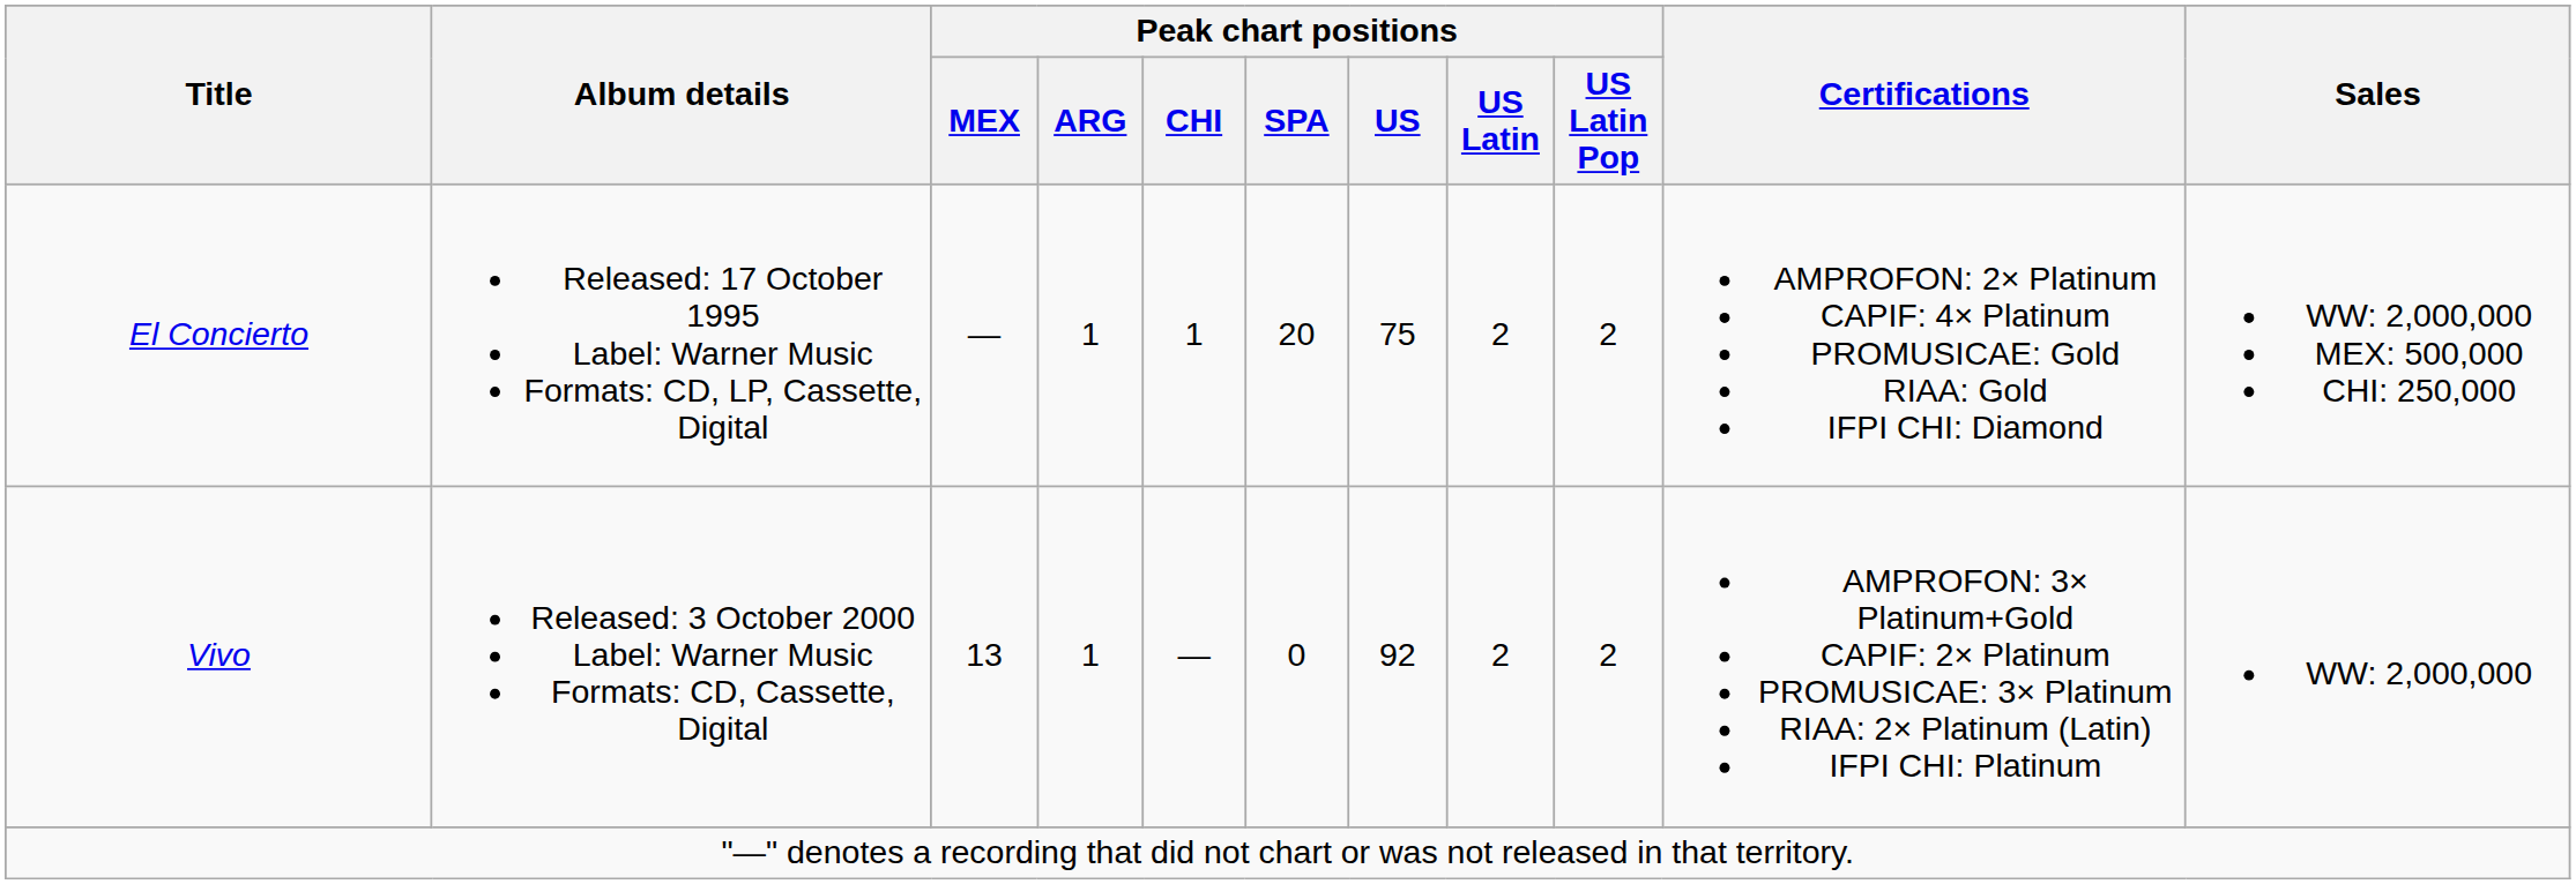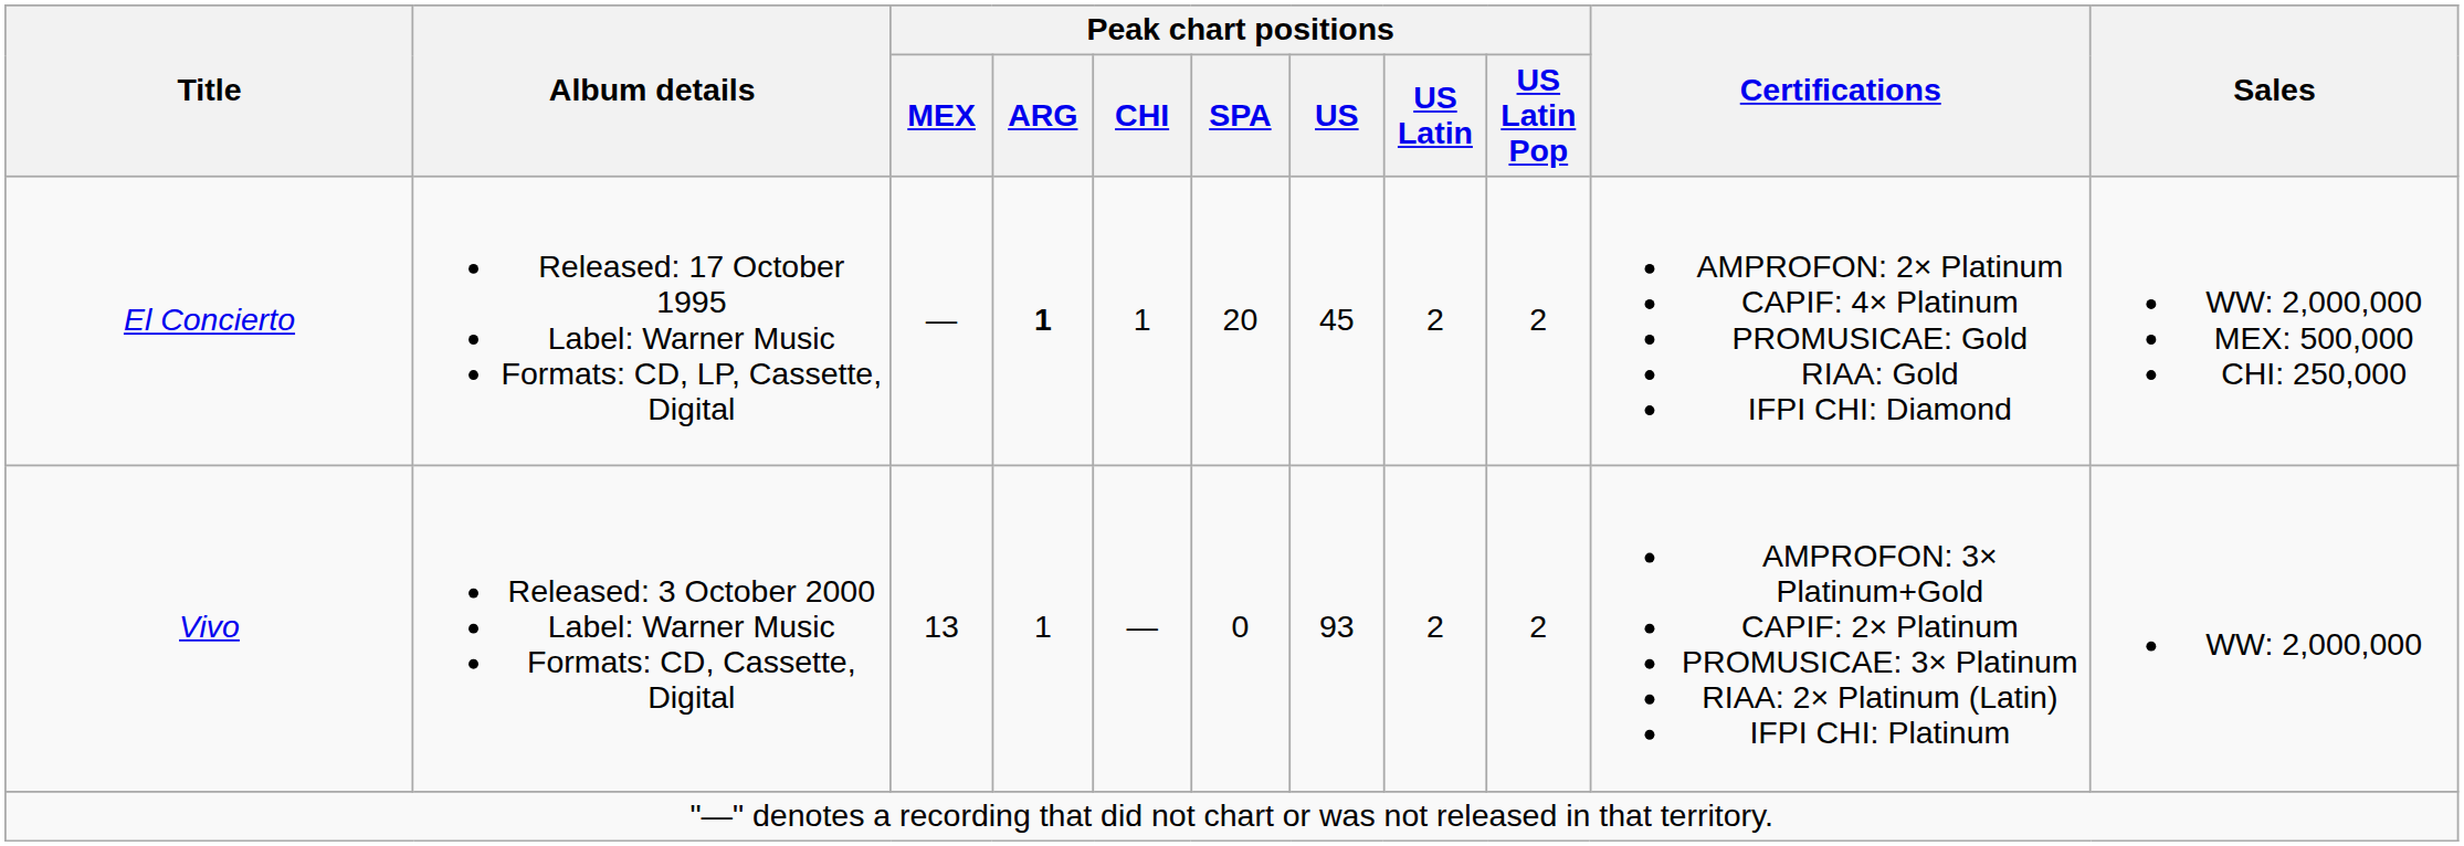 <table class="wikitable plainrowheaders" style="text-align:center;">
 <tr>
 <th scope="col" rowspan="2" style="width:16em;">Title</th>
 <th scope="col" rowspan="2" style="width:18em;">Album details</th>
 <th scope="col" colspan="7">Peak chart positions</th>
 <th scope="col" rowspan="2" style="width:18em;"><a href='#'>Certifications</a></th>
 <th scope="col" rowspan="2" style="width:13em;">Sales</th>
 </tr>
 <tr>
 <th scope="col" style="width:3em;font-size:100%;"><a href='#'>MEX</a><br></th>
 <th scope="col" style="width:3em;font-size:100%;"><a href='#'>ARG</a><br></th>
 <th scope="col" style="width:3em;font-size:100%;"><a href='#'>CHI</a><br></th>
 <th scope="col" style="width:3em;font-size:100%;"><a href='#'>SPA</a><br></th>
 <th scope="col" style="width:3em;font-size:100%;"><a href='#'>US</a><br></th>
 <th scope="col" style="width:3em;font-size:100%;"><a href='#'>US<br>Latin</a><br></th>
 <th scope="col" style="width:3em;font-size:100%;"><a href='#'>US<br>Latin Pop</a><br></th>
 </tr>
 <tr>
 <td align="center"><em><a href='#'>El Concierto</a></em></td>
 <td><br><ul><li>Released: 17 October 1995</li><li>Label: Warner Music</li><li>Formats: CD, LP, Cassette, Digital</li></ul></td>
 <td>—</td>
-<td>1</td>
+<td><strong>1</strong></td>
 <td>1</td>
 <td>20</td>
-<td>75</td>
+<td>45</td>
 <td>2</td>
 <td>2</td>
 <td><br><ul><li>AMPROFON: 2× Platinum</li><li>CAPIF: 4× Platinum</li><li>PROMUSICAE: Gold</li><li>RIAA: Gold</li><li>IFPI CHI: Diamond</li></ul></td>
 <td><br><ul><li>WW: 2,000,000</li><li>MEX: 500,000</li><li>CHI: 250,000</li></ul></td>
 </tr>
 <tr>
 <td align="center"><em><a href='#'>Vivo</a></em></td>
 <td><br><ul><li>Released: 3 October 2000</li><li>Label: Warner Music</li><li>Formats: CD, Cassette, Digital</li></ul></td>
 <td>13</td>
 <td>1</td>
 <td>—</td>
 <td>0</td>
-<td>92</td>
+<td>93</td>
 <td>2</td>
 <td>2</td>
 <td><br><ul><li>AMPROFON: 3× Platinum+Gold</li><li>CAPIF: 2× Platinum</li><li>PROMUSICAE: 3× Platinum</li><li>RIAA: 2× Platinum (Latin)</li><li>IFPI CHI: Platinum</li></ul></td>
 <td><br><ul><li>WW: 2,000,000</li></ul></td>
 </tr>
 <tr>
 <td colspan="14" style="font-size:100%">"—" denotes a recording that did not chart or was not released in that territory.</td>
 </tr>
 </table>
